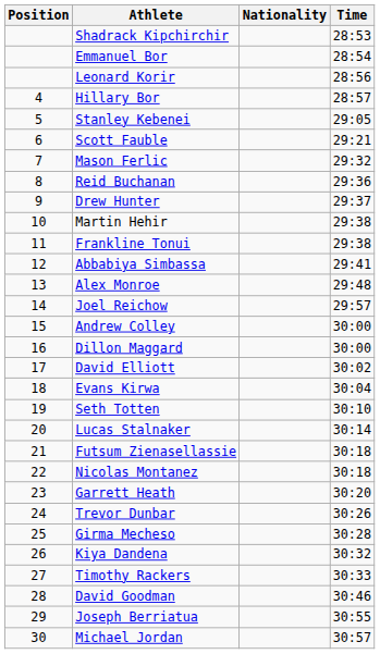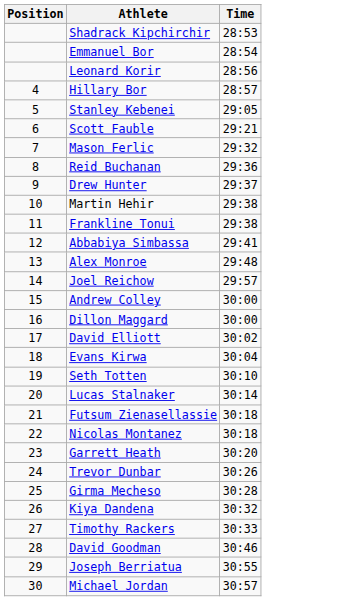 <table class="wikitable sortable">
 <tr>
 <th>Position</th>
 <th>Athlete</th>
-<th>Nationality</th>
 <th>Time</th>
 </tr>
 <tr>
 <td align=center></td>
 <td><a href='#'>Shadrack Kipchirchir</a></td>
-<td></td>
 <td>28:53</td>
 </tr>
 <tr>
 <td align=center></td>
 <td><a href='#'>Emmanuel Bor</a></td>
-<td></td>
 <td>28:54</td>
 </tr>
 <tr>
 <td align=center></td>
 <td><a href='#'>Leonard Korir</a></td>
-<td></td>
 <td>28:56</td>
 </tr>
 <tr>
 <td align=center>4</td>
 <td><a href='#'>Hillary Bor</a></td>
-<td></td>
 <td>28:57</td>
 </tr>
 <tr>
 <td align=center>5</td>
 <td><a href='#'>Stanley Kebenei</a></td>
-<td></td>
 <td>29:05</td>
 </tr>
 <tr>
 <td align=center>6</td>
 <td><a href='#'>Scott Fauble </a></td>
-<td></td>
 <td>29:21</td>
 </tr>
 <tr>
 <td align=center>7</td>
 <td><a href='#'>Mason Ferlic</a></td>
-<td></td>
 <td>29:32</td>
 </tr>
 <tr>
 <td align=center>8</td>
 <td><a href='#'>Reid Buchanan</a></td>
-<td></td>
 <td>29:36</td>
 </tr>
 <tr>
 <td align=center>9</td>
 <td><a href='#'>Drew Hunter</a></td>
-<td></td>
 <td>29:37</td>
 </tr>
 <tr>
 <td align=center>10</td>
 <td>Martin Hehir</td>
-<td></td>
 <td>29:38</td>
 </tr>
 <tr>
 <td align=center>11</td>
 <td><a href='#'>Frankline Tonui</a></td>
-<td></td>
 <td>29:38</td>
 </tr>
 <tr>
 <td align=center>12</td>
 <td><a href='#'>Abbabiya Simbassa</a></td>
-<td></td>
 <td>29:41</td>
 </tr>
 <tr>
 <td align=center>13</td>
 <td><a href='#'>Alex Monroe</a></td>
-<td></td>
 <td>29:48</td>
 </tr>
 <tr>
 <td align=center>14</td>
 <td><a href='#'>Joel Reichow</a></td>
-<td></td>
 <td>29:57</td>
 </tr>
 <tr>
 <td align=center>15</td>
 <td><a href='#'>Andrew Colley</a></td>
-<td></td>
 <td>30:00</td>
 </tr>
 <tr>
 <td align=center>16</td>
 <td><a href='#'>Dillon Maggard</a></td>
-<td></td>
 <td>30:00</td>
 </tr>
 <tr>
 <td align=center>17</td>
 <td><a href='#'>David Elliott</a></td>
-<td></td>
 <td>30:02</td>
 </tr>
 <tr>
 <td align=center>18</td>
 <td><a href='#'>Evans Kirwa</a></td>
-<td></td>
 <td>30:04</td>
 </tr>
 <tr>
 <td align=center>19</td>
 <td><a href='#'>Seth Totten</a></td>
-<td></td>
 <td>30:10</td>
 </tr>
 <tr>
 <td align=center>20</td>
 <td><a href='#'>Lucas Stalnaker</a></td>
-<td></td>
 <td>30:14</td>
 </tr>
 <tr>
 <td align=center>21</td>
 <td><a href='#'>Futsum Zienasellassie</a></td>
-<td></td>
 <td>30:18</td>
 </tr>
 <tr>
 <td align=center>22</td>
 <td><a href='#'>Nicolas Montanez</a></td>
-<td></td>
 <td>30:18</td>
 </tr>
 <tr>
 <td align=center>23</td>
 <td><a href='#'>Garrett Heath</a></td>
-<td></td>
 <td>30:20</td>
 </tr>
 <tr>
 <td align=center>24</td>
 <td><a href='#'>Trevor Dunbar</a></td>
-<td></td>
 <td>30:26</td>
 </tr>
 <tr>
 <td align=center>25</td>
 <td><a href='#'>Girma Mecheso</a></td>
-<td></td>
 <td>30:28</td>
 </tr>
 <tr>
 <td align=center>26</td>
 <td><a href='#'>Kiya Dandena</a></td>
-<td></td>
 <td>30:32</td>
 </tr>
 <tr>
 <td align=center>27</td>
 <td><a href='#'>Timothy Rackers</a></td>
-<td></td>
 <td>30:33</td>
 </tr>
 <tr>
 <td align=center>28</td>
 <td><a href='#'>David Goodman</a></td>
-<td></td>
 <td>30:46</td>
 </tr>
 <tr>
 <td align=center>29</td>
 <td><a href='#'>Joseph Berriatua</a></td>
-<td></td>
 <td>30:55</td>
 </tr>
 <tr>
 <td align=center>30</td>
 <td><a href='#'>Michael Jordan</a></td>
-<td></td>
 <td>30:57</td>
 </tr>
 </table>
